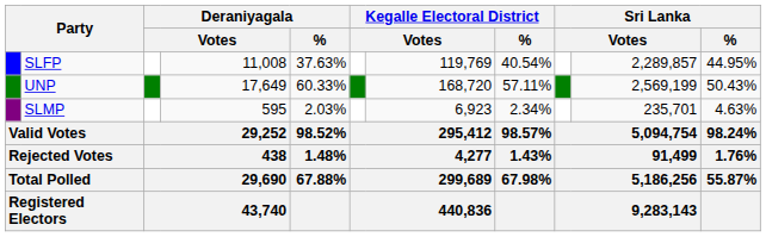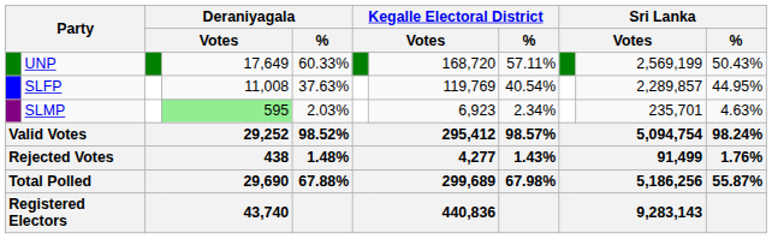 <table class="wikitable">
 <tr>
 <th colspan="2" width="144px"rowspan="2">Party</th>
 <th colspan="3" width="216px">Deraniyagala</th>
 <th colspan="3" width="216px"><a href='#'>Kegalle Electoral District</a></th>
 <th colspan="3" width="216px">Sri Lanka</th>
 </tr>
 <tr>
 <th colspan="2" width="144px">Votes</th>
 <th>%</th>
 <th colspan="2" width="144px">Votes</th>
 <th>%</th>
 <th colspan="2" width="144px">Votes</th>
 <th>%</th>
 </tr>
 <tr>
+<td style="background-color:green;" width="10px"></td>
+<td style="text-align:left;"><a href='#'>UNP</a></td>
+<td style="background-color:green;" width="10px"></td>
+<td style="text-align:right;">17,649</td>
+<td style="text-align:right;">60.33%</td>
+<td style="background-color:green;" width="10px"></td>
+<td style="text-align:right;">168,720</td>
+<td style="text-align:right;">57.11%</td>
+<td style="background-color:green;" width="10px"></td>
+<td style="text-align:right;">2,569,199</td>
+<td style="text-align:right;">50.43%</td>
+</tr>
+<tr>
 <td style="background-color:blue;" width="10px"></td>
 <td style="text-align:left;"><a href='#'>SLFP</a></td>
 <td style="background-color:white;" width="10px"></td>
 <td style="text-align:right;">11,008</td>
 <td style="text-align:right;">37.63%</td>
 <td style="background-color:white;" width="10px"></td>
 <td style="text-align:right;">119,769</td>
 <td style="text-align:right;">40.54%</td>
 <td style="background-color:white;" width="10px"></td>
 <td style="text-align:right;">2,289,857</td>
 <td style="text-align:right;">44.95%</td>
 </tr>
 <tr>
-<td style="background-color:green;" width="10px"></td>
-<td style="text-align:left;"><a href='#'>UNP</a></td>
-<td style="background-color:green;" width="10px"></td>
-<td style="text-align:right;">17,649</td>
-<td style="text-align:right;">60.33%</td>
-<td style="background-color:green;" width="10px"></td>
-<td style="text-align:right;">168,720</td>
-<td style="text-align:right;">57.11%</td>
-<td style="background-color:green;" width="10px"></td>
-<td style="text-align:right;">2,569,199</td>
-<td style="text-align:right;">50.43%</td>
-</tr>
-<tr>
 <td style="background-color:purple;" width="10px"></td>
 <td style="text-align:left;"><a href='#'>SLMP</a></td>
 <td style="background-color:white;" width="10px"></td>
-<td style="text-align:right;">595</td>
+<td style="background: lightgreen; text-align:right;">595</td>
 <td style="text-align:right;">2.03%</td>
 <td style="background-color:white;" width="10px"></td>
 <td style="text-align:right;">6,923</td>
 <td style="text-align:right;">2.34%</td>
 <td style="background-color:white;" width="10px"></td>
 <td style="text-align:right;">235,701</td>
 <td style="text-align:right;">4.63%</td>
 </tr>
 <tr>
 <th colspan="2" width="144px"style="text-align:left;">Valid Votes</th>
 <th style="text-align:right;"colspan="2" width="144px">29,252</th>
 <th style="text-align:right;">98.52%</th>
 <th style="text-align:right;"colspan="2" width="144px">295,412</th>
 <th style="text-align:right;">98.57%</th>
 <th style="text-align:right;"colspan="2" width="144px">5,094,754</th>
 <th style="text-align:right;">98.24%</th>
 </tr>
 <tr>
 <th colspan="2" width="144px"style="text-align:left;">Rejected Votes</th>
 <th style="text-align:right;"colspan="2" width="144px">438</th>
 <th style="text-align:right;">1.48%</th>
 <th style="text-align:right;"colspan="2" width="144px">4,277</th>
 <th style="text-align:right;">1.43%</th>
 <th style="text-align:right;"colspan="2" width="144px">91,499</th>
 <th style="text-align:right;">1.76%</th>
 </tr>
 <tr>
 <th colspan="2" width="144px"style="text-align:left;">Total Polled</th>
 <th style="text-align:right;"colspan="2" width="144px">29,690</th>
 <th style="text-align:right;">67.88%</th>
 <th style="text-align:right;"colspan="2" width="144px">299,689</th>
 <th style="text-align:right;">67.98%</th>
 <th style="text-align:right;"colspan="2" width="144px">5,186,256</th>
 <th style="text-align:right;">55.87%</th>
 </tr>
 <tr>
 <th colspan="2" width="144px"style="text-align:left;">Registered Electors</th>
 <th style="text-align:right;"colspan="2" width="144px">43,740</th>
 <th></th>
 <th style="text-align:right;"colspan="2" width="144px">440,836</th>
 <th></th>
 <th style="text-align:right;"colspan="2" width="144px">9,283,143</th>
 <th></th>
 </tr>
 </table>
